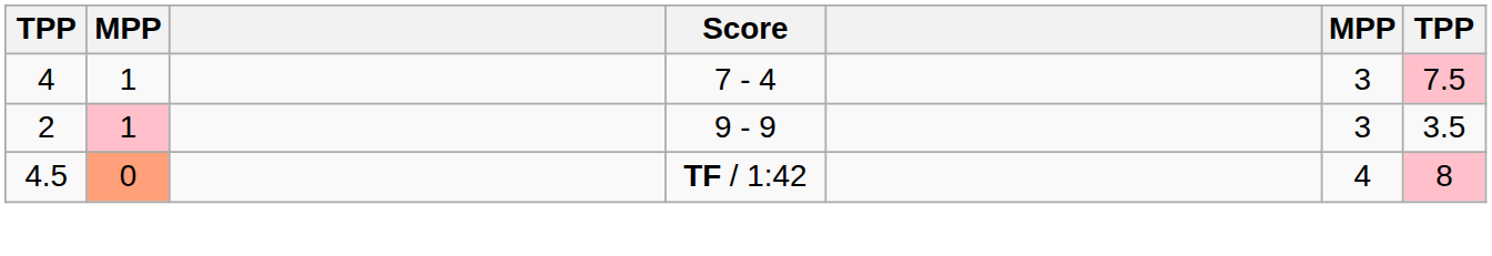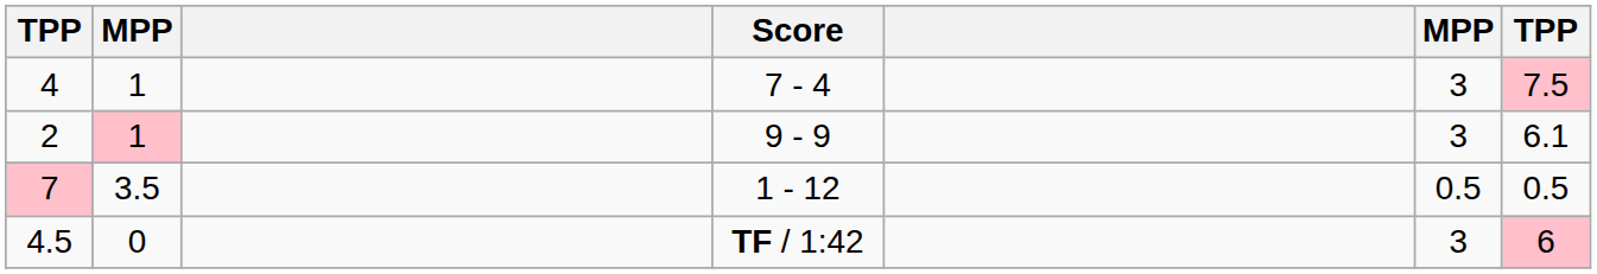 <table class="wikitable" style="text-align: center;" |>
 <tr>
 <th width="35">TPP</th>
 <th width="35">MPP</th>
 <th width="250"></th>
 <th width="75">Score</th>
 <th width="250"></th>
 <th width="35">MPP</th>
 <th width="35">TPP</th>
 </tr>
 <tr>
 <td>4</td>
 <td>1</td>
 <td style="text-align:left;"><strong></strong></td>
 <td>7 - 4</td>
 <td style="text-align:left;"></td>
 <td>3</td>
 <td bgcolor=pink>7.5</td>
 </tr>
 <tr>
 <td>2</td>
 <td style="background: pink;">1</td>
 <td style="text-align:left;"><strong></strong></td>
 <td>9 - 9</td>
 <td style="text-align:left;"></td>
 <td>3</td>
+<td>6.1</td>
+</tr>
+<tr>
+<td bgcolor=pink>7</td>
 <td>3.5</td>
+<td style="text-align:left;"></td>
+<td>1 - 12</td>
+<td style="text-align:left;"><strong></strong></td>
+<td>0.5</td>
+<td>0.5</td>
 </tr>
 <tr>
 <td>4.5</td>
-<td style="background: lightsalmon;">0</td>
+<td>0</td>
 <td style="text-align:left;"><strong></strong></td>
 <td><strong>TF</strong> / 1:42</td>
 <td style="text-align:left;"></td>
-<td>4</td>
-<td bgcolor=pink>8</td>
+<td>3</td>
+<td bgcolor=pink>6</td>
 </tr>
 </table>
